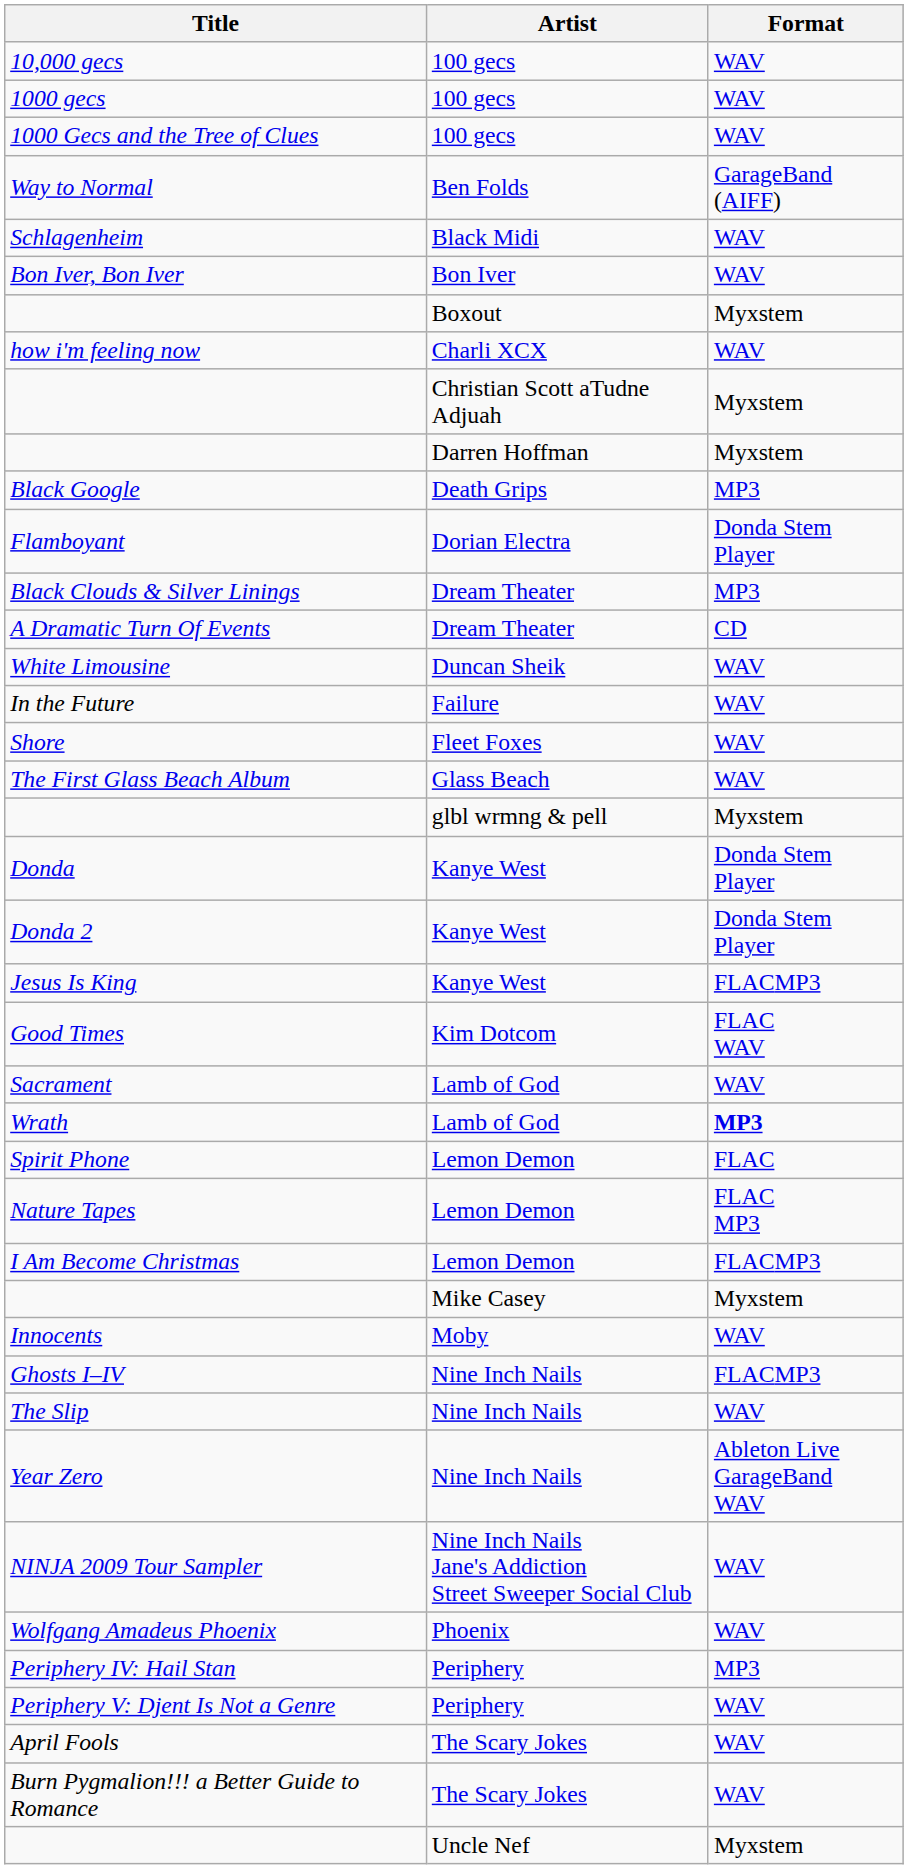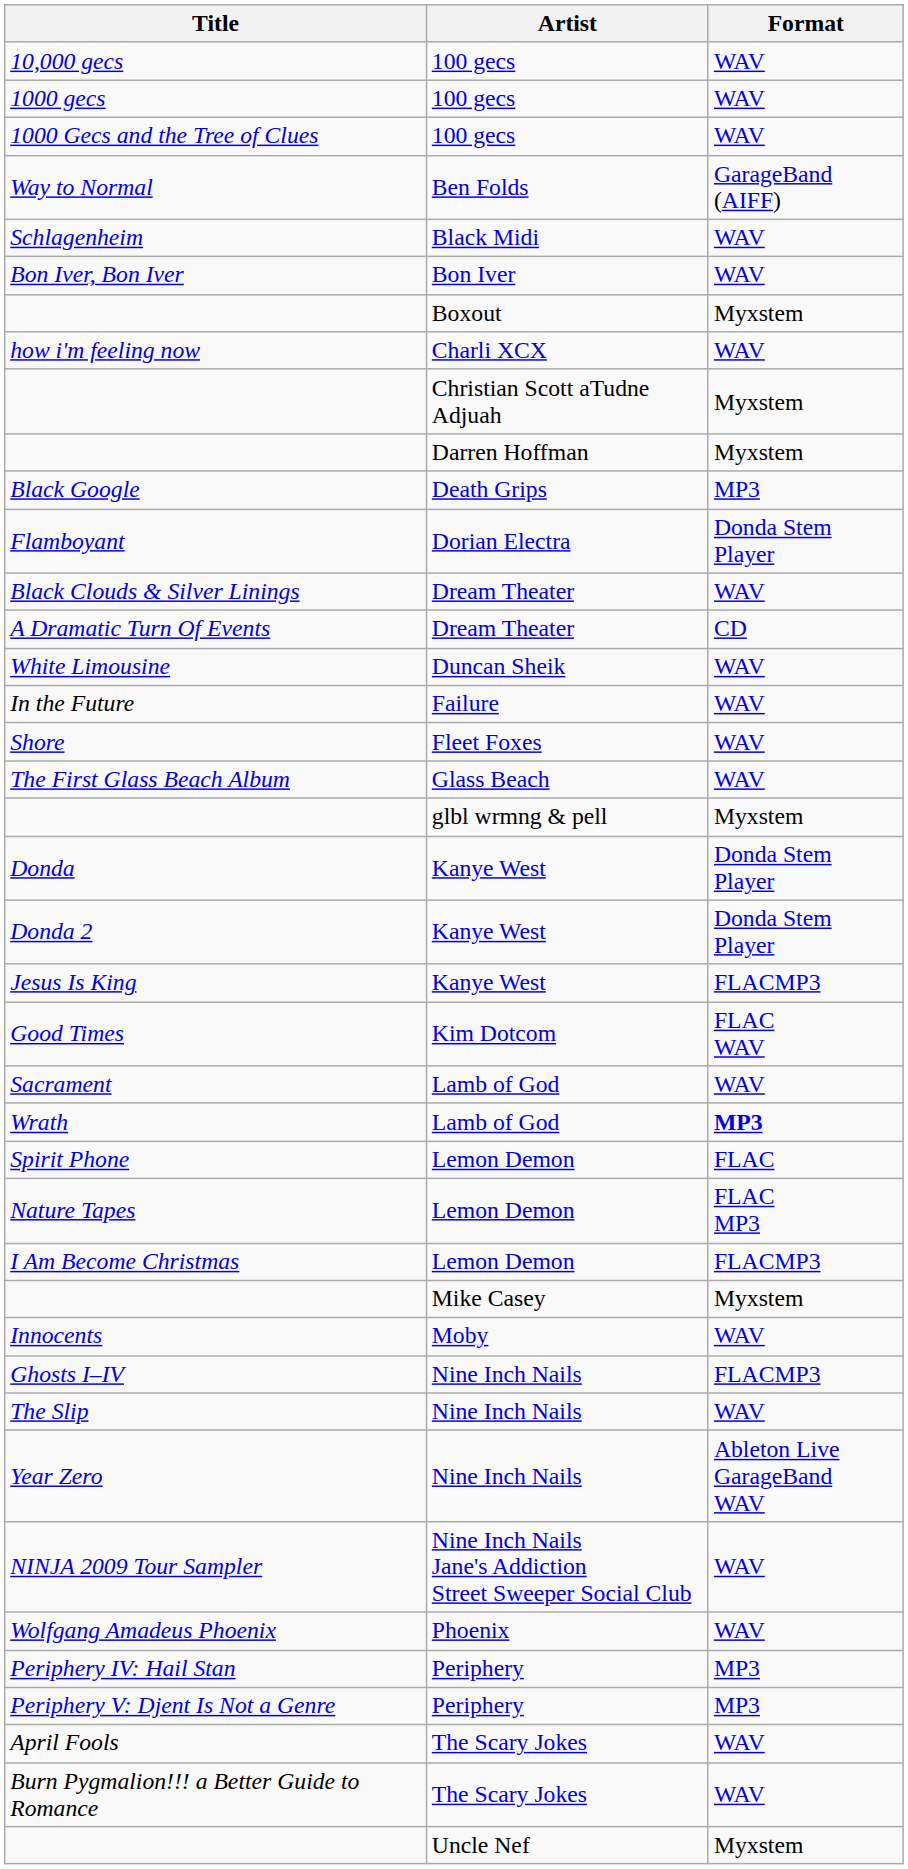 <table class="wikitable sortable" border="1">
 <tr>
 <th>Title</th>
 <th>Artist</th>
 <th>Format</th>
 </tr>
 <tr>
 <td><em><a href='#'>10,000 gecs</a></em></td>
 <td><a href='#'>100 gecs</a></td>
 <td><a href='#'>WAV</a></td>
 </tr>
 <tr>
 <td><em><a href='#'>1000 gecs</a></em></td>
 <td><a href='#'>100 gecs</a></td>
 <td><a href='#'>WAV</a></td>
 </tr>
 <tr>
 <td><em><a href='#'>1000 Gecs and the Tree of Clues</a></em></td>
 <td><a href='#'>100 gecs</a></td>
 <td><a href='#'>WAV</a></td>
 </tr>
 <tr>
 <td><em><a href='#'>Way to Normal</a></em></td>
 <td><a href='#'>Ben Folds</a></td>
 <td><a href='#'>GarageBand</a> (<a href='#'>AIFF</a>)</td>
 </tr>
 <tr>
 <td><em><a href='#'>Schlagenheim</a></em></td>
 <td><a href='#'>Black Midi</a></td>
 <td><a href='#'>WAV</a></td>
 </tr>
 <tr>
 <td><em><a href='#'>Bon Iver, Bon Iver</a></em></td>
 <td><a href='#'>Bon Iver</a></td>
 <td><a href='#'>WAV</a></td>
 </tr>
 <tr>
 <td><em></em></td>
 <td>Boxout</td>
 <td>Myxstem</td>
 </tr>
 <tr>
 <td><em><a href='#'>how i'm feeling now</a></em></td>
 <td><a href='#'>Charli XCX</a></td>
 <td><a href='#'>WAV</a></td>
 </tr>
 <tr>
 <td><em></em></td>
 <td>Christian Scott aTudne Adjuah</td>
 <td>Myxstem</td>
 </tr>
 <tr>
 <td><em></em></td>
 <td>Darren Hoffman</td>
 <td>Myxstem</td>
 </tr>
 <tr>
 <td><em><a href='#'>Black Google</a></em></td>
 <td><a href='#'>Death Grips</a></td>
 <td><a href='#'>MP3</a></td>
 </tr>
 <tr>
 <td><em><a href='#'>Flamboyant</a></em></td>
 <td><a href='#'>Dorian Electra</a></td>
 <td><a href='#'>Donda Stem Player</a></td>
 </tr>
 <tr>
 <td><em><a href='#'>Black Clouds & Silver Linings</a></em></td>
 <td><a href='#'>Dream Theater</a></td>
-<td><a href='#'>MP3</a></td>
+<td><a href='#'>WAV</a></td>
 </tr>
 <tr>
 <td><em><a href='#'>A Dramatic Turn Of Events</a></em></td>
 <td><a href='#'>Dream Theater</a></td>
 <td><a href='#'>CD</a></td>
 </tr>
 <tr>
 <td><em><a href='#'>White Limousine</a></em></td>
 <td><a href='#'>Duncan Sheik</a></td>
 <td><a href='#'>WAV</a></td>
 </tr>
 <tr>
 <td><em>In the Future</em></td>
 <td><a href='#'>Failure</a></td>
 <td><a href='#'>WAV</a></td>
 </tr>
 <tr>
 <td><em><a href='#'>Shore</a></em></td>
 <td><a href='#'>Fleet Foxes</a></td>
 <td><a href='#'>WAV</a></td>
 </tr>
 <tr>
 <td><em><a href='#'>The First Glass Beach Album</a></em></td>
 <td><a href='#'>Glass Beach</a></td>
 <td><a href='#'>WAV</a></td>
 </tr>
 <tr>
 <td><em></em></td>
 <td>glbl wrmng & pell</td>
 <td>Myxstem</td>
 </tr>
 <tr>
 <td><em><a href='#'>Donda</a></em></td>
 <td><a href='#'>Kanye West</a></td>
 <td><a href='#'>Donda Stem Player</a></td>
 </tr>
 <tr>
 <td><em><a href='#'>Donda 2</a></em></td>
 <td><a href='#'>Kanye West</a></td>
 <td><a href='#'>Donda Stem Player</a></td>
 </tr>
 <tr>
 <td><em><a href='#'>Jesus Is King</a></em></td>
 <td><a href='#'>Kanye West</a></td>
 <td><a href='#'>FLAC</a><a href='#'>MP3</a></td>
 </tr>
 <tr>
 <td><em><a href='#'>Good Times</a></em></td>
 <td><a href='#'>Kim Dotcom</a></td>
 <td><a href='#'>FLAC</a><br><a href='#'>WAV</a></td>
 </tr>
 <tr>
 <td><em><a href='#'>Sacrament</a></em></td>
 <td><a href='#'>Lamb of God</a></td>
 <td><a href='#'>WAV</a></td>
 </tr>
 <tr>
 <td><em><a href='#'>Wrath</a></em></td>
 <td><a href='#'>Lamb of God</a></td>
 <td><strong><a href='#'>MP3</a></strong></td>
 </tr>
 <tr>
 <td><em><a href='#'>Spirit Phone</a></em></td>
 <td><a href='#'>Lemon Demon</a></td>
 <td><a href='#'>FLAC</a></td>
 </tr>
 <tr>
 <td><em><a href='#'>Nature Tapes</a></em></td>
 <td><a href='#'>Lemon Demon</a></td>
 <td><a href='#'>FLAC</a><br><a href='#'>MP3</a></td>
 </tr>
 <tr>
 <td><em><a href='#'>I Am Become Christmas</a></em></td>
 <td><a href='#'>Lemon Demon</a></td>
 <td><a href='#'>FLAC</a><a href='#'>MP3</a></td>
 </tr>
 <tr>
 <td></td>
 <td>Mike Casey</td>
 <td>Myxstem</td>
 </tr>
 <tr>
 <td><em><a href='#'>Innocents</a></em></td>
 <td><a href='#'>Moby</a></td>
 <td><a href='#'>WAV</a></td>
 </tr>
 <tr>
 <td><em><a href='#'>Ghosts I–IV</a></em></td>
 <td><a href='#'>Nine Inch Nails</a></td>
 <td><a href='#'>FLAC</a><a href='#'>MP3</a></td>
 </tr>
 <tr>
 <td><em><a href='#'>The Slip</a></em></td>
 <td><a href='#'>Nine Inch Nails</a></td>
 <td><a href='#'>WAV</a></td>
 </tr>
 <tr>
 <td><em><a href='#'>Year Zero</a></em></td>
 <td><a href='#'>Nine Inch Nails</a></td>
 <td><a href='#'>Ableton Live</a><br><a href='#'>GarageBand</a><br><a href='#'>WAV</a></td>
 </tr>
 <tr>
 <td><em><a href='#'>NINJA 2009 Tour Sampler</a></em></td>
 <td><a href='#'>Nine Inch Nails</a><br><a href='#'>Jane's Addiction</a><br><a href='#'>Street Sweeper Social Club</a></td>
 <td><a href='#'>WAV</a></td>
 </tr>
 <tr>
 <td><em><a href='#'>Wolfgang Amadeus Phoenix</a></em></td>
 <td><a href='#'>Phoenix</a></td>
 <td><a href='#'>WAV</a></td>
 </tr>
 <tr>
 <td><em><a href='#'>Periphery IV: Hail Stan</a></em></td>
 <td><a href='#'>Periphery</a></td>
 <td><a href='#'>MP3</a></td>
 </tr>
 <tr>
 <td><em><a href='#'>Periphery V: Djent Is Not a Genre</a></em></td>
 <td><a href='#'>Periphery</a></td>
-<td><a href='#'>WAV</a></td>
+<td><a href='#'>MP3</a></td>
 </tr>
 <tr>
 <td><em>April Fools</em></td>
 <td><a href='#'>The Scary Jokes</a></td>
 <td><a href='#'>WAV</a></td>
 </tr>
 <tr>
 <td><em>Burn Pygmalion!!! a Better Guide to Romance</em></td>
 <td><a href='#'>The Scary Jokes</a></td>
 <td><a href='#'>WAV</a></td>
 </tr>
 <tr>
 <td><em></em></td>
 <td>Uncle Nef</td>
 <td>Myxstem</td>
 </tr>
 </table>
